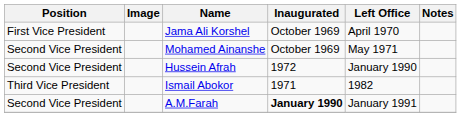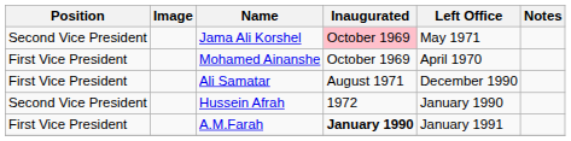 <table class="wikitable">
 <tr>
 <th>Position</th>
 <th>Image</th>
 <th>Name</th>
 <th>Inaugurated</th>
 <th>Left Office</th>
 <th>Notes</th>
 </tr>
 <tr>
+<td>Second Vice President</td>
+<td></td>
+<td><a href='#'>Jama Ali Korshel</a></td>
+<td style="background: pink;">October 1969</td>
+<td>May 1971</td>
+<td></td>
+</tr>
+<tr>
 <td>First Vice President</td>
 <td></td>
-<td><a href='#'>Jama Ali Korshel</a></td>
+<td><a href='#'>Mohamed Ainanshe</a></td>
 <td>October 1969</td>
 <td>April 1970</td>
 <td></td>
 </tr>
 <tr>
-<td>Second Vice President</td>
+<td>First Vice President</td>
 <td></td>
-<td><a href='#'>Mohamed Ainanshe</a></td>
-<td>October 1969</td>
-<td>May 1971</td>
+<td><a href='#'>Ali Samatar</a></td>
+<td>August 1971</td>
+<td>December 1990</td>
 <td></td>
 </tr>
 <tr>
 <td>Second Vice President</td>
 <td></td>
 <td><a href='#'>Hussein Afrah</a></td>
 <td>1972</td>
 <td>January 1990</td>
 <td></td>
 </tr>
 <tr>
-<td>Third Vice President</td>
-<td></td>
-<td><a href='#'>Ismail Abokor</a></td>
-<td>1971</td>
-<td>1982</td>
-<td></td>
-</tr>
-<tr>
-<td>Second Vice President</td>
+<td>First Vice President</td>
 <td></td>
 <td><a href='#'>A.M.Farah</a></td>
 <td><strong>January 1990</strong></td>
 <td>January 1991</td>
 <td></td>
 </tr>
 <tr>
 </tr>
 </table>
